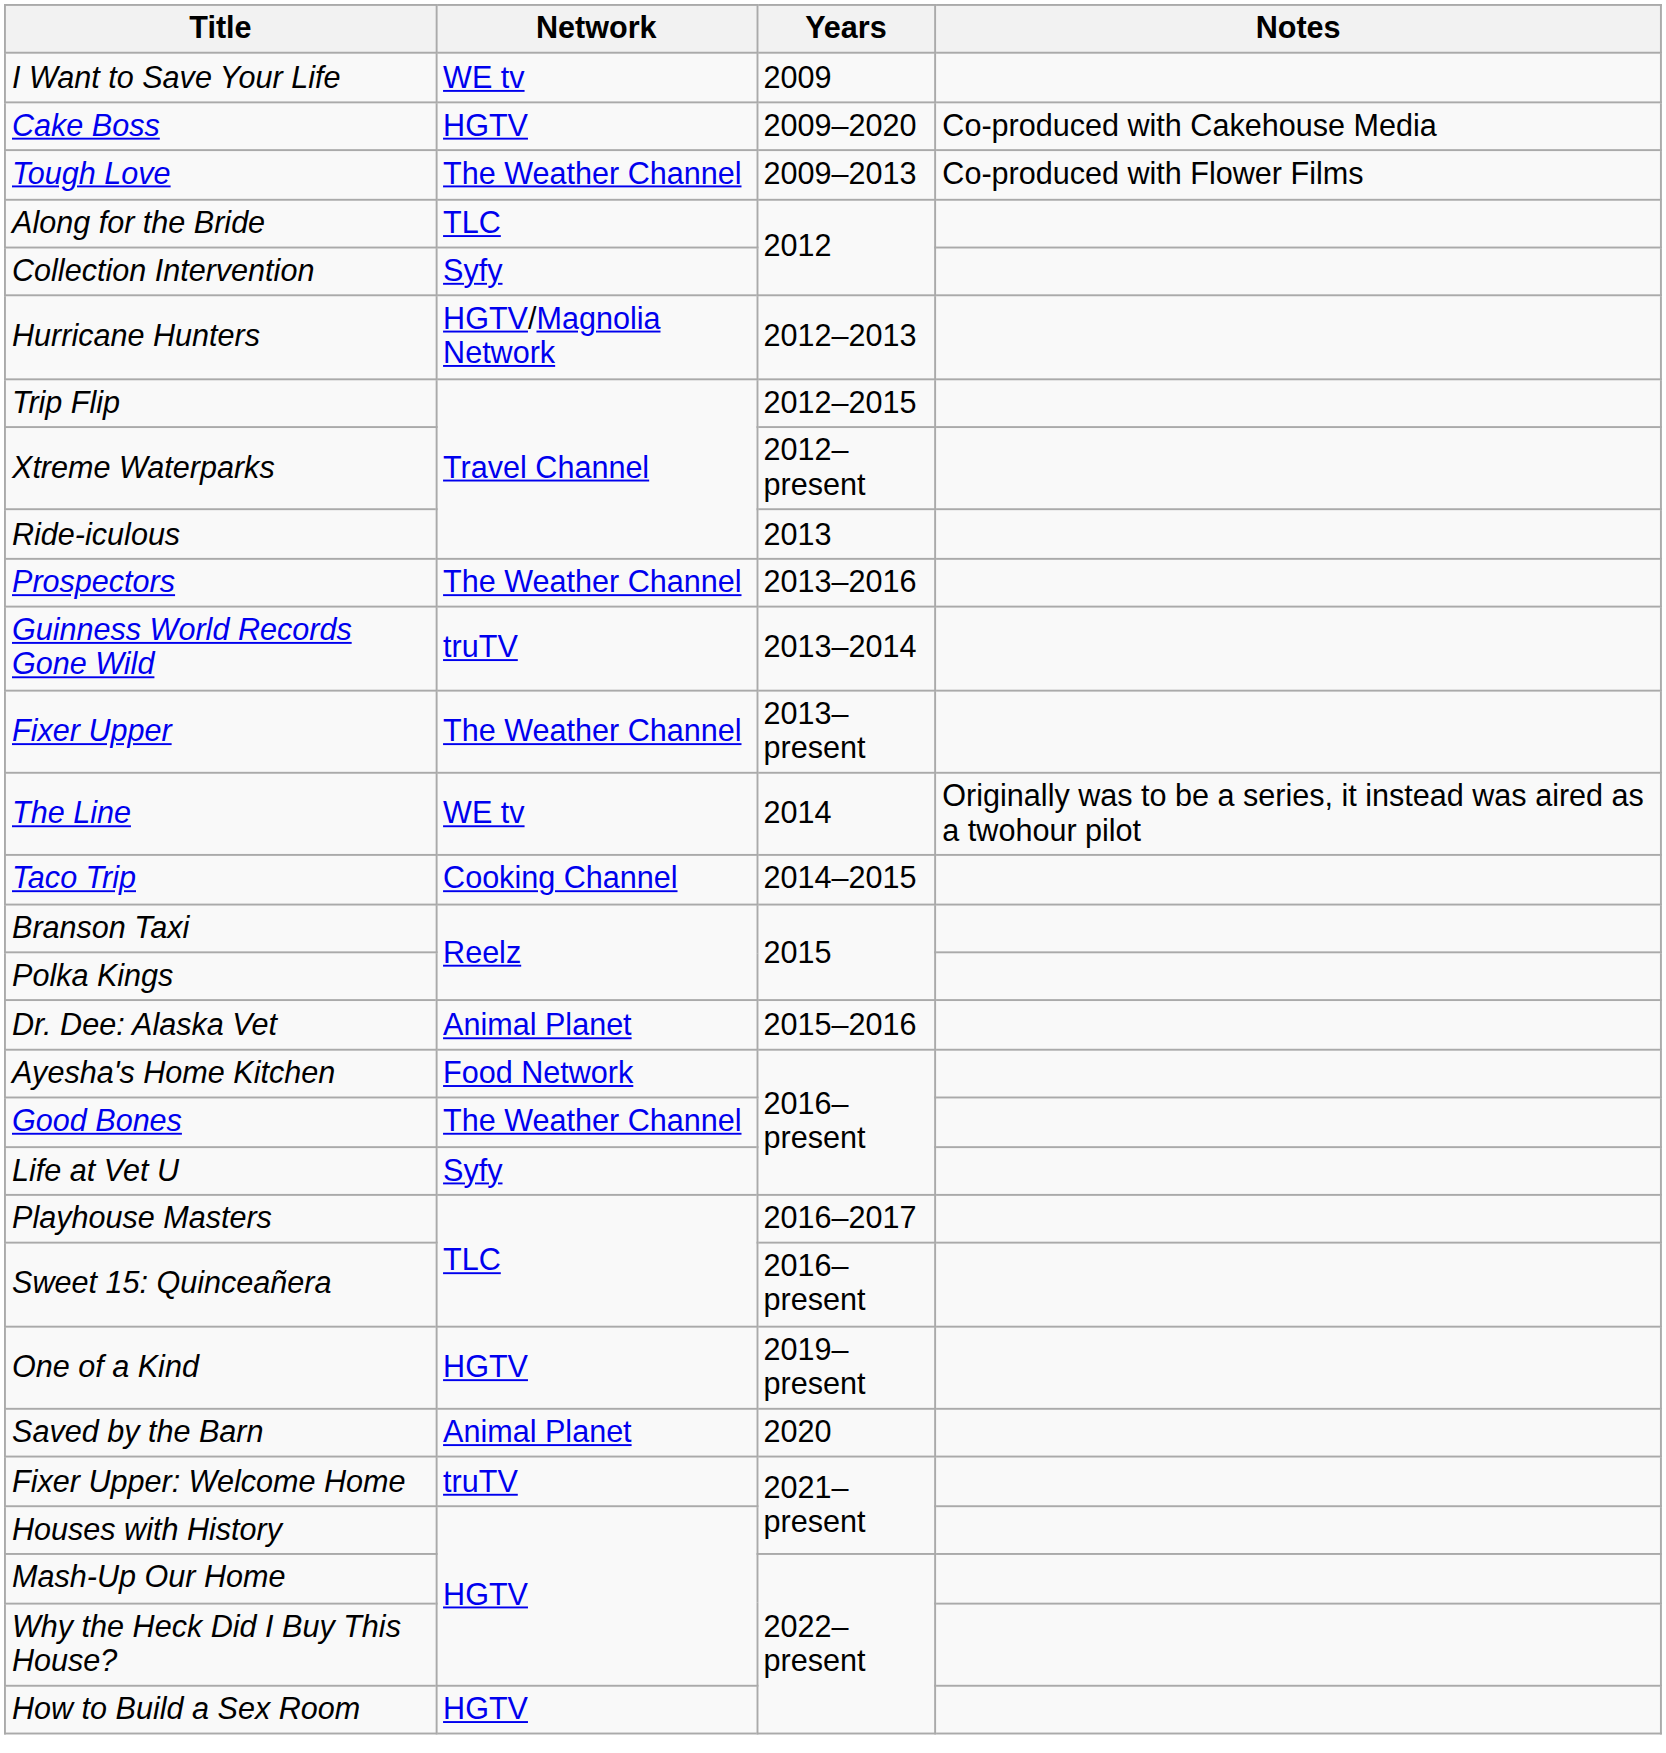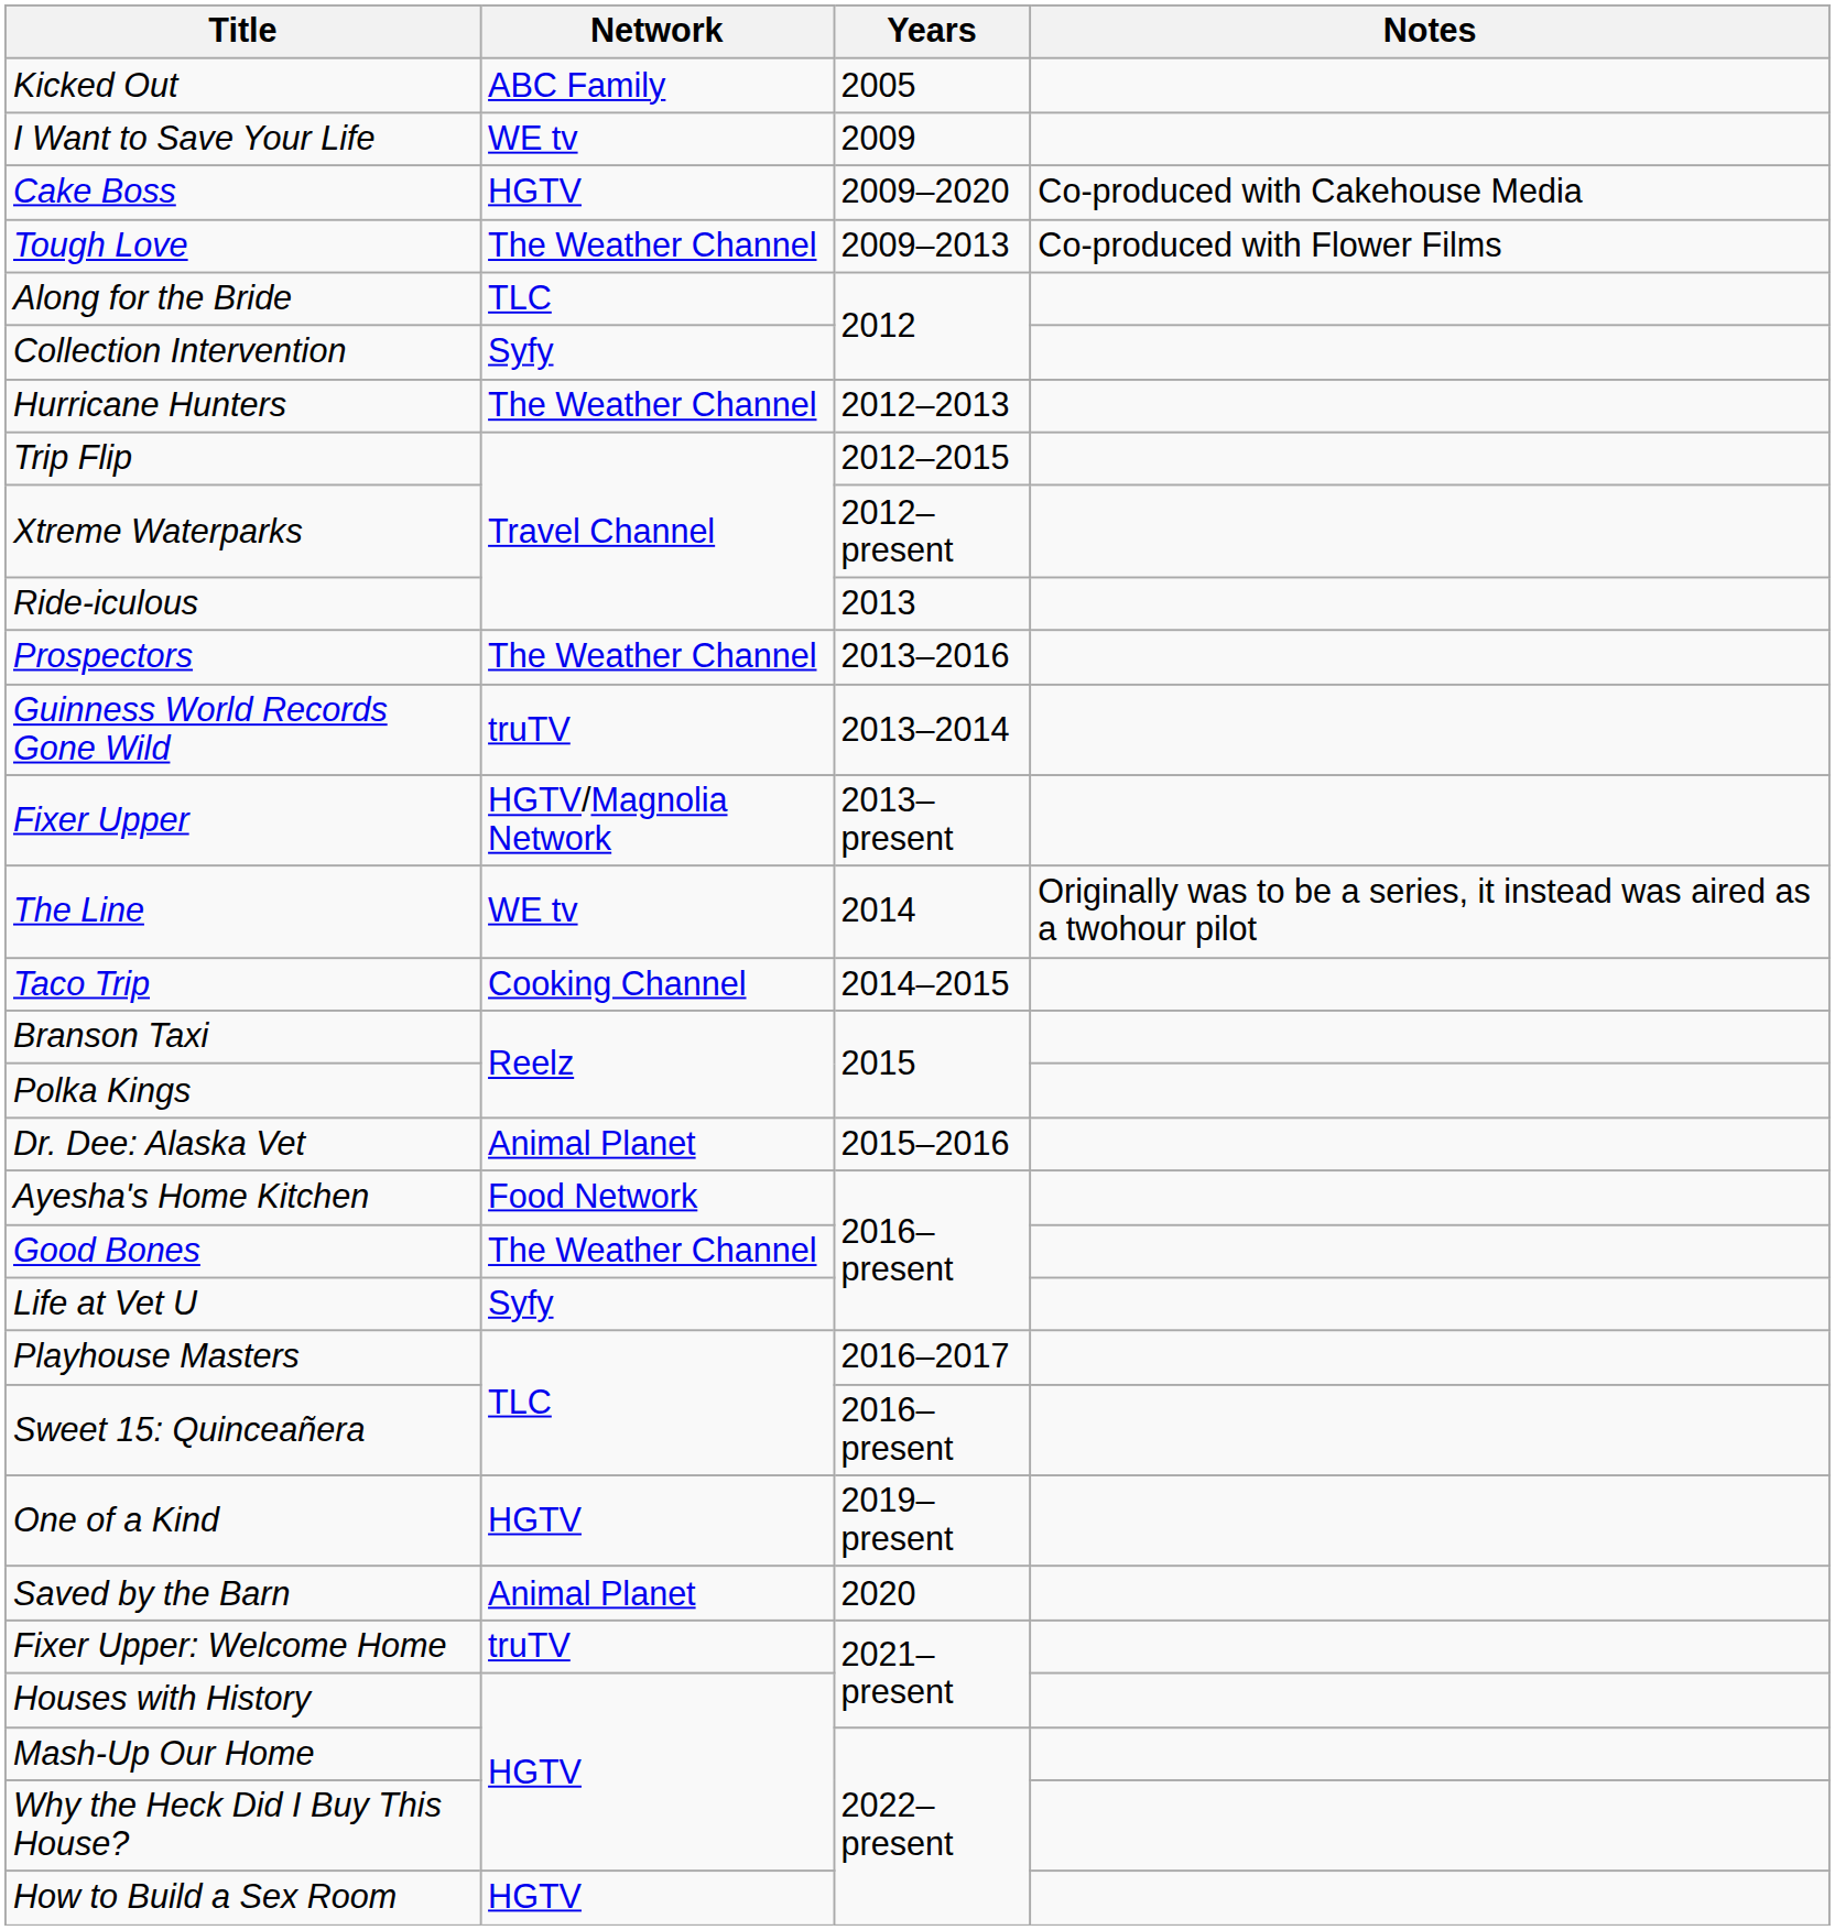 <table class="wikitable sortable">
 <tr>
 <th>Title</th>
 <th>Network</th>
 <th>Years</th>
 <th>Notes</th>
+</tr>
+<tr>
+<td><em>Kicked Out</em></td>
+<td><a href='#'>ABC Family</a></td>
+<td>2005</td>
+<td></td>
 </tr>
 <tr>
 <td><em>I Want to Save Your Life</em></td>
 <td><a href='#'>WE tv</a></td>
 <td>2009</td>
 <td></td>
 </tr>
 <tr>
 <td><em><a href='#'>Cake Boss</a></em></td>
 <td><a href='#'>HGTV</a></td>
 <td>2009–2020</td>
 <td>Co-produced with Cakehouse Media</td>
 </tr>
 <tr>
 <td><em><a href='#'>Tough Love</a></em></td>
 <td><a href='#'>The Weather Channel</a></td>
 <td>2009–2013</td>
 <td>Co-produced with Flower Films</td>
 </tr>
 <tr>
 <td><em>Along for the Bride</em></td>
 <td><a href='#'>TLC</a></td>
 <td rowspan="2">2012</td>
 <td></td>
 </tr>
 <tr>
 <td><em>Collection Intervention</em></td>
 <td><a href='#'>Syfy</a></td>
 <td></td>
 </tr>
 <tr>
 <td><em>Hurricane Hunters</em></td>
-<td><a href='#'>HGTV</a>/<a href='#'>Magnolia Network</a></td>
+<td><a href='#'>The Weather Channel</a></td>
 <td>2012–2013</td>
 <td></td>
 </tr>
 <tr>
 <td><em>Trip Flip</em></td>
 <td rowspan="3"><a href='#'>Travel Channel</a></td>
 <td>2012–2015</td>
 <td></td>
 </tr>
 <tr>
 <td><em>Xtreme Waterparks</em></td>
 <td>2012–present</td>
 <td></td>
 </tr>
 <tr>
 <td><em>Ride-iculous</em></td>
 <td>2013</td>
 <td></td>
 </tr>
 <tr>
 <td><em><a href='#'>Prospectors</a></em></td>
 <td><a href='#'>The Weather Channel</a></td>
 <td>2013–2016</td>
 <td></td>
 </tr>
 <tr>
 <td><em><a href='#'>Guinness World Records Gone Wild</a></em></td>
 <td><a href='#'>truTV</a></td>
 <td>2013–2014</td>
 <td></td>
 </tr>
 <tr>
 <td><em><a href='#'>Fixer Upper</a></em></td>
-<td><a href='#'>The Weather Channel</a></td>
+<td><a href='#'>HGTV</a>/<a href='#'>Magnolia Network</a></td>
 <td>2013–present</td>
 <td></td>
 </tr>
 <tr>
 <td><em><a href='#'>The Line</a></em></td>
 <td><a href='#'>WE tv</a></td>
 <td>2014</td>
 <td>Originally was to be a series, it instead was aired as a twohour pilot</td>
 </tr>
 <tr>
 <td><em><a href='#'>Taco Trip</a></em></td>
 <td><a href='#'>Cooking Channel</a></td>
 <td>2014–2015</td>
 <td></td>
 </tr>
 <tr>
 <td><em>Branson Taxi</em></td>
 <td rowspan="2"><a href='#'>Reelz</a></td>
 <td rowspan="2">2015</td>
 <td></td>
 </tr>
 <tr>
 <td><em>Polka Kings</em></td>
 <td></td>
 </tr>
 <tr>
 <td><em>Dr. Dee: Alaska Vet</em></td>
 <td><a href='#'>Animal Planet</a></td>
 <td>2015–2016</td>
 <td></td>
 </tr>
 <tr>
 <td><em>Ayesha's Home Kitchen</em></td>
 <td><a href='#'>Food Network</a></td>
 <td rowspan="3">2016–present</td>
 <td></td>
 </tr>
 <tr>
 <td><em><a href='#'>Good Bones</a></em></td>
 <td><a href='#'>The Weather Channel</a></td>
 <td></td>
 </tr>
 <tr>
 <td><em>Life at Vet U</em></td>
 <td><a href='#'>Syfy</a></td>
 <td></td>
 </tr>
 <tr>
 <td><em>Playhouse Masters</em></td>
 <td rowspan="2"><a href='#'>TLC</a></td>
 <td>2016–2017</td>
 <td></td>
 </tr>
 <tr>
 <td><em>Sweet 15: Quinceañera</em></td>
 <td>2016–present</td>
 <td></td>
 </tr>
 <tr>
 <td><em>One of a Kind</em></td>
 <td><a href='#'>HGTV</a></td>
 <td>2019–present</td>
 <td></td>
 </tr>
 <tr>
 <td><em>Saved by the Barn</em></td>
 <td><a href='#'>Animal Planet</a></td>
 <td>2020</td>
 <td></td>
 </tr>
 <tr>
 <td><em>Fixer Upper: Welcome Home</em></td>
 <td><a href='#'>truTV</a></td>
 <td rowspan="2">2021–present</td>
 <td></td>
 </tr>
 <tr>
 <td><em>Houses with History</em></td>
 <td rowspan="3"><a href='#'>HGTV</a></td>
 <td></td>
 </tr>
 <tr>
 <td><em>Mash-Up Our Home</em></td>
 <td rowspan="3">2022–present</td>
 <td></td>
 </tr>
 <tr>
 <td><em>Why the Heck Did I Buy This House?</em></td>
 <td></td>
 </tr>
 <tr>
 <td><em>How to Build a Sex Room</em></td>
 <td><a href='#'>HGTV</a></td>
 <td></td>
 </tr>
 </table>
